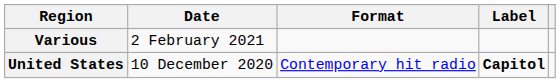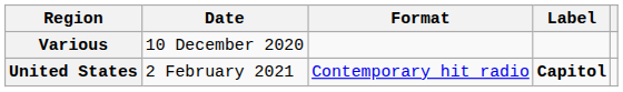 <table class="wikitable plainrowheaders">
 <tr>
 <th scope="col">Region</th>
 <th scope="col">Date</th>
 <th scope="col">Format</th>
 <th scope="col">Label</th>
 <th scope="col"></th>
 </tr>
 <tr>
 <th scope="row">Various</th>
-<td>2 February 2021</td>
+<td>10 December 2020</td>
 <td rowspan="1"></td>
 <td rowspan="1"></td>
 <td></td>
 </tr>
 <tr>
 <th scope="row">United States</th>
-<td>10 December 2020</td>
+<td>2 February 2021</td>
 <td><a href='#'>Contemporary hit radio</a></td>
 <td><strong>Capitol</strong></td>
 <td></td>
 </tr>
 </table>
